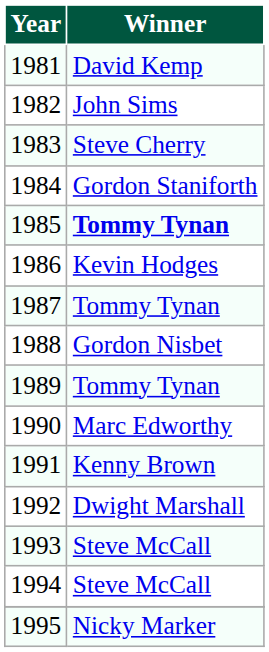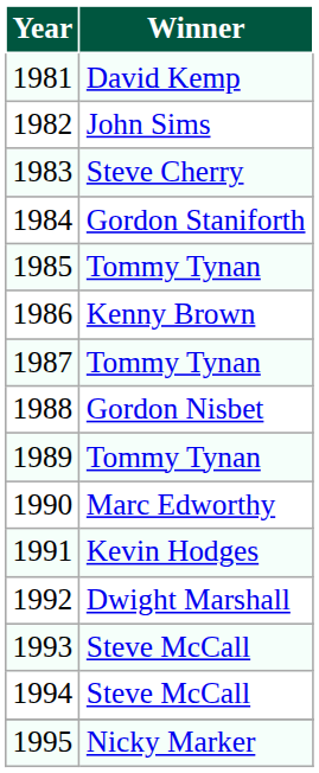 <table class="wikitable" style="background:#fff; text-align:left;">
 <tr>
 <th style="background-color:#00563F; color:white; border:1px solid white;" scope="col">Year</th>
 <th style="background-color:#00563F; color:white; border:1px solid white;" scope="col">Winner</th>
 </tr>
 <tr style="background:#f5fffa;">
 <td>1981</td>
 <td> <a href='#'>David Kemp</a></td>
 </tr>
 <tr>
 <td>1982</td>
 <td> <a href='#'>John Sims</a></td>
 </tr>
 <tr style="background:#f5fffa;">
 <td>1983</td>
 <td> <a href='#'>Steve Cherry</a></td>
 </tr>
 <tr>
 <td>1984</td>
 <td> <a href='#'>Gordon Staniforth</a></td>
 </tr>
 <tr style="background:#f5fffa;">
 <td>1985</td>
-<td><strong> <a href='#'>Tommy Tynan</a></strong></td>
+<td> <a href='#'>Tommy Tynan</a></td>
 </tr>
 <tr>
 <td>1986</td>
-<td> <a href='#'>Kevin Hodges</a></td>
+<td> <a href='#'>Kenny Brown</a></td>
 </tr>
 <tr style="background:#f5fffa;">
 <td>1987</td>
 <td> <a href='#'>Tommy Tynan</a></td>
 </tr>
 <tr>
 <td>1988</td>
 <td> <a href='#'>Gordon Nisbet</a></td>
 </tr>
 <tr style="background:#f5fffa;">
 <td>1989</td>
 <td> <a href='#'>Tommy Tynan</a></td>
 </tr>
 <tr>
 <td>1990</td>
 <td> <a href='#'>Marc Edworthy</a></td>
 </tr>
 <tr style="background:#f5fffa;">
 <td>1991</td>
-<td> <a href='#'>Kenny Brown</a></td>
+<td> <a href='#'>Kevin Hodges</a></td>
 </tr>
 <tr>
 <td>1992</td>
 <td> <a href='#'>Dwight Marshall</a></td>
 </tr>
 <tr style="background:#f5fffa;">
 <td>1993</td>
 <td> <a href='#'>Steve McCall</a></td>
 </tr>
 <tr>
 <td>1994</td>
 <td> <a href='#'>Steve McCall</a></td>
 </tr>
 <tr>
 </tr>
 <tr style="background:#f5fffa;">
 <td>1995</td>
 <td> <a href='#'>Nicky Marker</a></td>
 </tr>
 </table>
